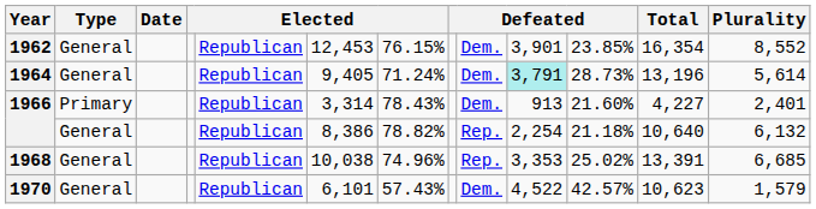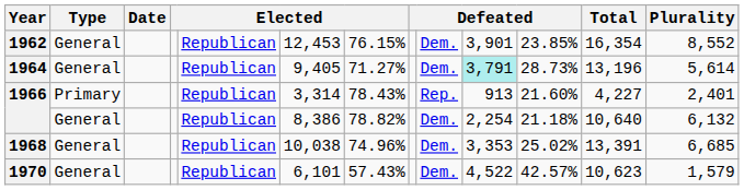 <table class=wikitable>
 <tr>
 <th>Year</th>
 <th>Type</th>
 <th>Date</th>
 <th ! colspan="4">Elected</th>
 <th ! colspan="4">Defeated</th>
 <th>Total</th>
 <th>Plurality</th>
 </tr>
 <tr>
 <th valign="top">1962</th>
 <td valign="top">General</td>
 <td valign="top"></td>
 <td valign="top"></td>
 <td valign="top" ><a href='#'>Republican</a></td>
 <td valign="top" align="right">12,453</td>
 <td valign="top" align="right">76.15%</td>
 <td valign="top"></td>
 <td valign="top" ><a href='#'>Dem.</a></td>
 <td valign="top" align="right">3,901</td>
 <td valign="top" align="right">23.85%</td>
 <td valign="top" align="right">16,354</td>
 <td valign="top" align="right">8,552</td>
 </tr>
 <tr>
 <th valign="top">1964</th>
 <td valign="top">General</td>
 <td valign="top"></td>
 <td valign="top"></td>
 <td valign="top" ><a href='#'>Republican</a></td>
 <td valign="top" align="right">9,405</td>
-<td valign="top" align="right">71.24%</td>
+<td valign="top" align="right">71.27%</td>
 <td valign="top"></td>
 <td valign="top" ><a href='#'>Dem.</a></td>
 <td valign="top" align="right" style="background: paleturquoise;">3,791</td>
 <td valign="top" align="right">28.73%</td>
 <td valign="top" align="right">13,196</td>
 <td valign="top" align="right">5,614</td>
 </tr>
 <tr>
 <th rowspan="2" valign="top">1966</th>
 <td valign="top">Primary</td>
 <td valign="top"></td>
 <td valign="top"></td>
 <td valign="top" ><a href='#'>Republican</a></td>
 <td valign="top" align="right">3,314</td>
 <td valign="top" align="right">78.43%</td>
 <td valign="top"></td>
-<td valign="top" ><a href='#'>Dem.</a></td>
+<td valign="top" ><a href='#'>Rep.</a></td>
 <td valign="top" align="right">913</td>
 <td valign="top" align="right">21.60%</td>
 <td valign="top" align="right">4,227</td>
 <td valign="top" align="right">2,401</td>
 </tr>
 <tr>
 <td valign="top">General</td>
 <td valign="top"></td>
 <td valign="top"></td>
 <td valign="top" ><a href='#'>Republican</a></td>
 <td valign="top" align="right">8,386</td>
 <td valign="top" align="right">78.82%</td>
 <td valign="top"></td>
-<td valign="top" ><a href='#'>Rep.</a></td>
+<td valign="top" ><a href='#'>Dem.</a></td>
 <td valign="top" align="right">2,254</td>
 <td valign="top" align="right">21.18%</td>
 <td valign="top" align="right">10,640</td>
 <td valign="top" align="right">6,132</td>
 </tr>
 <tr>
 <th valign="top">1968</th>
 <td valign="top">General</td>
 <td valign="top"></td>
 <td valign="top"></td>
 <td valign="top" ><a href='#'>Republican</a></td>
 <td valign="top" align="right">10,038</td>
 <td valign="top" align="right">74.96%</td>
 <td valign="top"></td>
-<td valign="top" ><a href='#'>Rep.</a></td>
+<td valign="top" ><a href='#'>Dem.</a></td>
 <td valign="top" align="right">3,353</td>
 <td valign="top" align="right">25.02%</td>
 <td valign="top" align="right">13,391</td>
 <td valign="top" align="right">6,685</td>
 </tr>
 <tr>
 <th valign="top">1970</th>
 <td valign="top">General</td>
 <td valign="top"></td>
 <td valign="top"></td>
 <td valign="top" ><a href='#'>Republican</a></td>
 <td valign="top" align="right">6,101</td>
 <td valign="top" align="right">57.43%</td>
 <td valign="top"></td>
 <td valign="top" ><a href='#'>Dem.</a></td>
 <td valign="top" align="right">4,522</td>
 <td valign="top" align="right">42.57%</td>
 <td valign="top" align="right">10,623</td>
 <td valign="top" align="right">1,579</td>
 </tr>
 </table>
